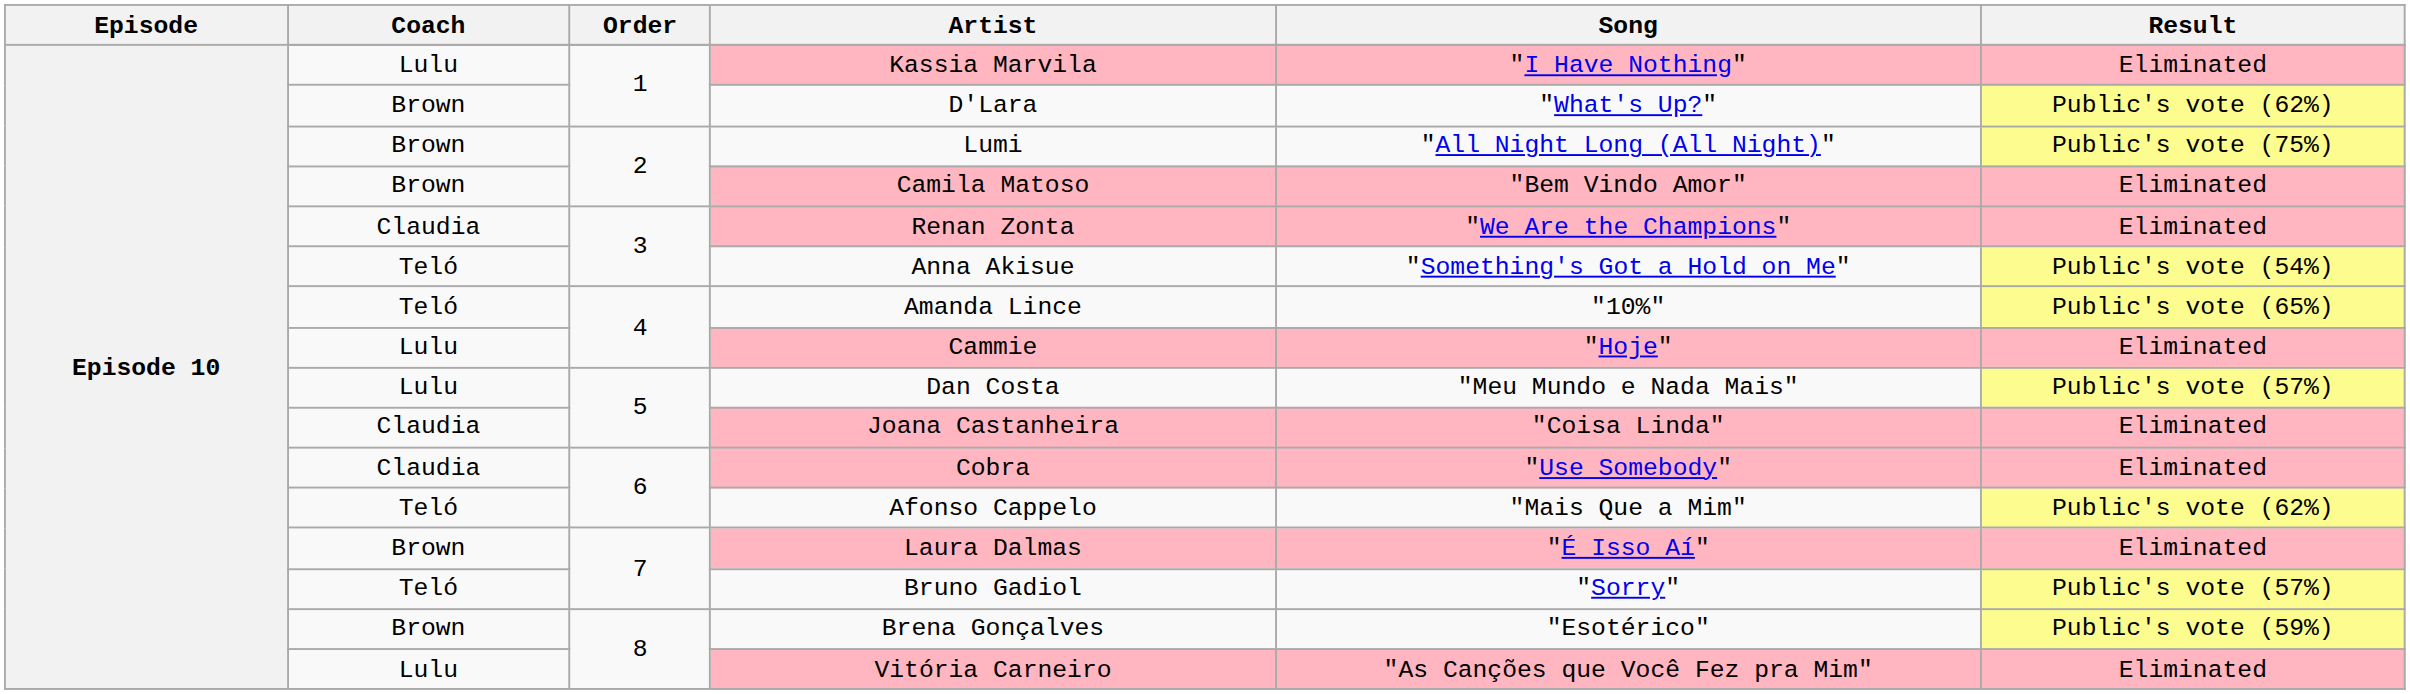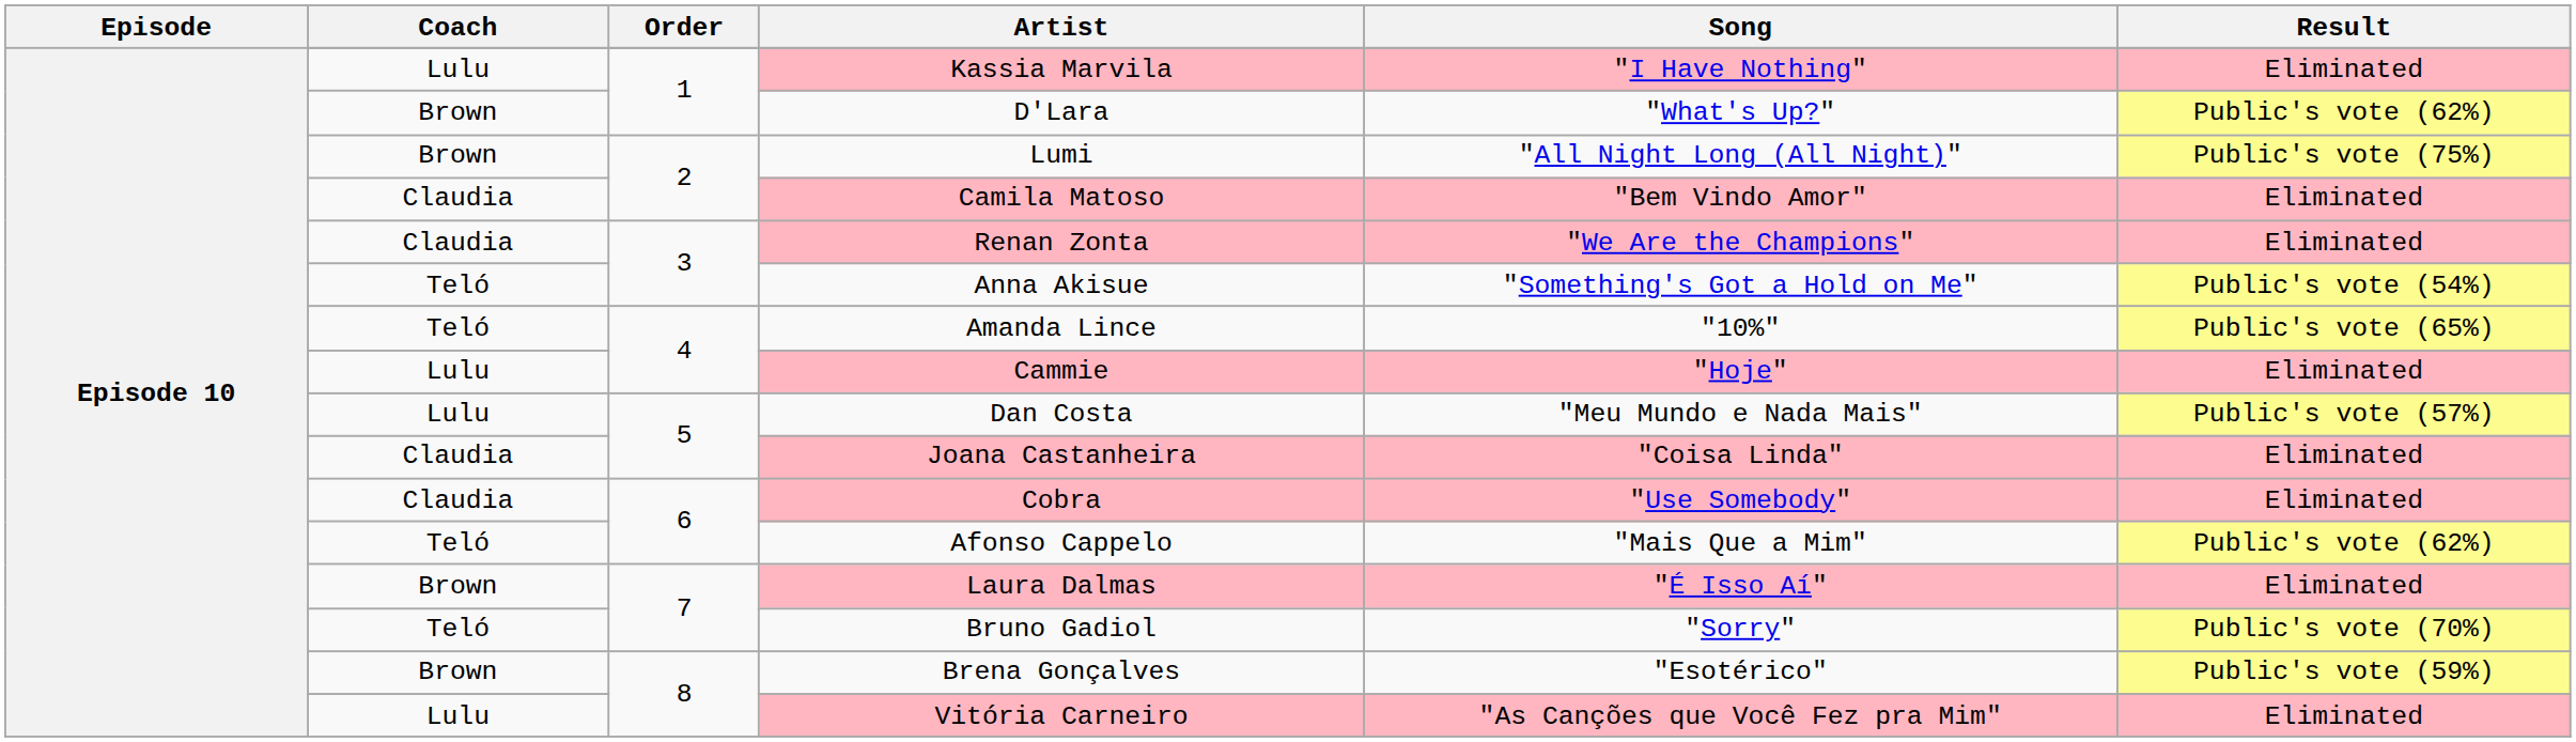 <table class="wikitable" style="text-align:center; width:100%;">
 <tr>
 <th scope="col" width="10%">Episode</th>
 <th scope="col" width="10%">Coach</th>
 <th scope="col" width="05%">Order</th>
 <th scope="col" width="20%">Artist</th>
 <th scope="col" width="25%">Song</th>
 <th scope="col" width="15%">Result</th>
 </tr>
 <tr>
 <th scope="col" rowspan="17">Episode 10<br></th>
 </tr>
 <tr>
 <td>Lulu</td>
 <td rowspan=2>1</td>
 <td bgcolor="FFB6C1">Kassia Marvila</td>
 <td bgcolor="FFB6C1">"<a href='#'>I Have Nothing</a>"</td>
 <td bgcolor="FFB6C1">Eliminated</td>
 </tr>
 <tr>
 <td>Brown</td>
 <td>D'Lara</td>
 <td>"<a href='#'>What's Up?</a>"</td>
 <td bgcolor="FDFC8F">Public's vote (62%)</td>
 </tr>
 <tr>
 <td>Brown</td>
 <td rowspan=2>2</td>
 <td>Lumi</td>
 <td>"<a href='#'>All Night Long (All Night)</a>"</td>
 <td bgcolor="FDFC8F">Public's vote (75%)</td>
 </tr>
 <tr>
-<td>Brown</td>
+<td>Claudia</td>
 <td bgcolor="FFB6C1">Camila Matoso</td>
 <td bgcolor="FFB6C1">"Bem Vindo Amor"</td>
 <td bgcolor="FFB6C1">Eliminated</td>
 </tr>
 <tr>
 <td>Claudia</td>
 <td rowspan=2>3</td>
 <td bgcolor="FFB6C1">Renan Zonta</td>
 <td bgcolor="FFB6C1">"<a href='#'>We Are the Champions</a>"</td>
 <td bgcolor="FFB6C1">Eliminated</td>
 </tr>
 <tr>
 <td>Teló</td>
 <td>Anna Akisue</td>
 <td>"<a href='#'>Something's Got a Hold on Me</a>"</td>
 <td bgcolor="FDFC8F">Public's vote (54%)</td>
 </tr>
 <tr>
 <td>Teló</td>
 <td rowspan=2>4</td>
 <td>Amanda Lince</td>
 <td>"10%"</td>
 <td bgcolor="FDFC8F">Public's vote (65%)</td>
 </tr>
 <tr>
 <td>Lulu</td>
 <td bgcolor="FFB6C1">Cammie</td>
 <td bgcolor="FFB6C1">"<a href='#'>Hoje</a>"</td>
 <td bgcolor="FFB6C1">Eliminated</td>
 </tr>
 <tr>
 <td>Lulu</td>
 <td rowspan=2>5</td>
 <td>Dan Costa</td>
 <td>"Meu Mundo e Nada Mais"</td>
 <td bgcolor="FDFC8F">Public's vote (57%)</td>
 </tr>
 <tr>
 <td>Claudia</td>
 <td bgcolor="FFB6C1">Joana Castanheira</td>
 <td bgcolor="FFB6C1">"Coisa Linda"</td>
 <td bgcolor="FFB6C1">Eliminated</td>
 </tr>
 <tr>
 <td>Claudia</td>
 <td rowspan=2>6</td>
 <td bgcolor="FFB6C1">Cobra</td>
 <td bgcolor="FFB6C1">"<a href='#'>Use Somebody</a>"</td>
 <td bgcolor="FFB6C1">Eliminated</td>
 </tr>
 <tr>
 <td>Teló</td>
 <td>Afonso Cappelo</td>
 <td>"Mais Que a Mim"</td>
 <td bgcolor="FDFC8F">Public's vote (62%)</td>
 </tr>
 <tr>
 <td>Brown</td>
 <td rowspan="2">7</td>
 <td bgcolor="FFB6C1">Laura Dalmas</td>
 <td bgcolor="FFB6C1">"<a href='#'>É Isso Aí</a>"</td>
 <td bgcolor="FFB6C1">Eliminated</td>
 </tr>
 <tr>
 <td>Teló</td>
 <td>Bruno Gadiol</td>
 <td>"<a href='#'>Sorry</a>"</td>
-<td bgcolor="FDFC8F">Public's vote (57%)</td>
+<td bgcolor="FDFC8F">Public's vote (70%)</td>
 </tr>
 <tr>
 <td>Brown</td>
 <td rowspan=2>8</td>
 <td>Brena Gonçalves</td>
 <td>"Esotérico"</td>
 <td bgcolor="FDFC8F">Public's vote (59%)</td>
 </tr>
 <tr>
 <td>Lulu</td>
 <td bgcolor="FFB6C1">Vitória Carneiro</td>
 <td bgcolor="FFB6C1">"As Canções que Você Fez pra Mim"</td>
 <td bgcolor="FFB6C1">Eliminated</td>
 </tr>
 </table>
